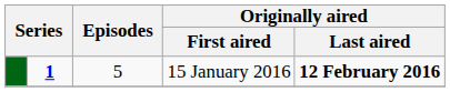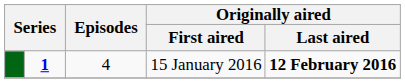 <table class="wikitable" style="text-align:center">
 <tr>
 <th style="padding:0 8px;" colspan="2" rowspan=2>Series</th>
 <th style="padding:0 8px;" rowspan=2>Episodes</th>
 <th style="padding:0 40px;" colspan=2>Originally aired</th>
 </tr>
 <tr>
 <th>First aired</th>
 <th>Last aired</th>
 </tr>
 <tr>
 <td style="background:#006613; height:10px;"></td>
 <td><strong><a href='#'>1</a></strong></td>
-<td>5</td>
+<td>4</td>
 <td>15 January 2016</td>
 <td><strong>12 February 2016</strong></td>
 </tr>
 <tr>
 </tr>
 </table>
